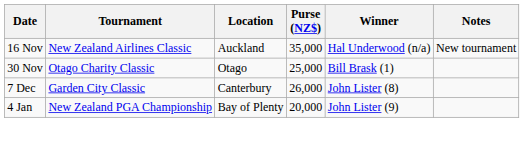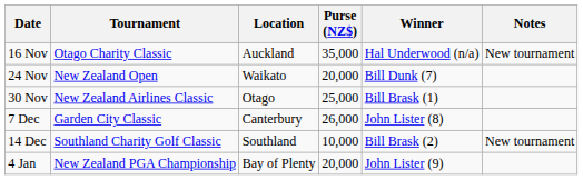 <table class="wikitable" style="font-size:95%">
 <tr>
 <th>Date</th>
 <th>Tournament</th>
 <th>Location</th>
 <th>Purse<br>(<a href='#'>NZ$</a>)</th>
 <th>Winner</th>
 <th>Notes</th>
 </tr>
 <tr>
 <td>16 Nov</td>
-<td><a href='#'>New Zealand Airlines Classic</a></td>
+<td><a href='#'>Otago Charity Classic</a></td>
 <td>Auckland</td>
 <td align=right>35,000</td>
 <td> <a href='#'>Hal Underwood</a> (n/a)</td>
 <td>New tournament</td>
 </tr>
 <tr>
+<td>24 Nov</td>
+<td><a href='#'>New Zealand Open</a></td>
+<td>Waikato</td>
+<td align=right>20,000</td>
+<td> <a href='#'>Bill Dunk</a> (7)</td>
+<td></td>
+</tr>
+<tr>
 <td>30 Nov</td>
-<td><a href='#'>Otago Charity Classic</a></td>
+<td><a href='#'>New Zealand Airlines Classic</a></td>
 <td>Otago</td>
 <td align=right>25,000</td>
 <td> <a href='#'>Bill Brask</a> (1)</td>
 <td></td>
 </tr>
 <tr>
 <td>7 Dec</td>
 <td><a href='#'>Garden City Classic</a></td>
 <td>Canterbury</td>
 <td align=right>26,000</td>
 <td> <a href='#'>John Lister</a> (8)</td>
 <td></td>
 </tr>
 <tr>
+<td>14 Dec</td>
+<td><a href='#'>Southland Charity Golf Classic</a></td>
+<td>Southland</td>
+<td align=right>10,000</td>
+<td> <a href='#'>Bill Brask</a> (2)</td>
+<td>New tournament</td>
+</tr>
+<tr>
 <td>4 Jan</td>
 <td><a href='#'>New Zealand PGA Championship</a></td>
 <td>Bay of Plenty</td>
 <td align=right>20,000</td>
 <td> <a href='#'>John Lister</a> (9)</td>
 <td></td>
 </tr>
 </table>
